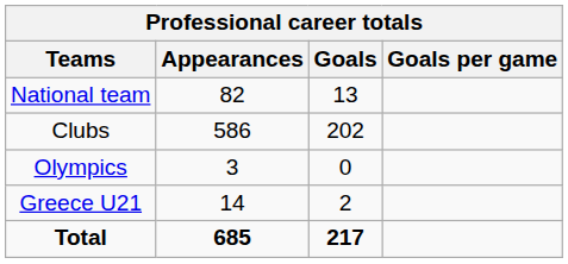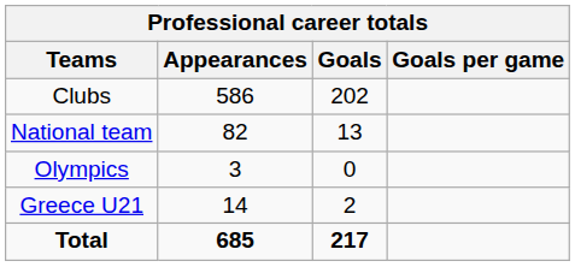 <table class="wikitable" style="text-align: center">
 <tr>
 <th colspan="4">Professional career totals</th>
 </tr>
 <tr>
 <th>Teams</th>
 <th>Appearances</th>
 <th>Goals</th>
 <th>Goals per game</th>
 </tr>
 <tr>
+<td>Clubs</td>
+<td>586</td>
+<td>202</td>
+<td align=center></td>
+</tr>
+<tr>
 <td><a href='#'>National team</a></td>
 <td>82</td>
 <td>13</td>
-<td align=center></td>
-</tr>
-<tr>
-<td>Clubs</td>
-<td>586</td>
-<td>202</td>
 <td align=center></td>
 </tr>
 <tr>
 <td><a href='#'>Olympics</a></td>
 <td>3</td>
 <td>0</td>
 <td align=center></td>
 </tr>
 <tr>
 <td><a href='#'>Greece U21</a></td>
 <td>14</td>
 <td>2</td>
 <td align=center></td>
 </tr>
 <tr>
 <td><strong>Total</strong></td>
 <td><strong>685</strong></td>
 <td><strong>217</strong></td>
 <td align=center><strong></strong></td>
 </tr>
 </table>
